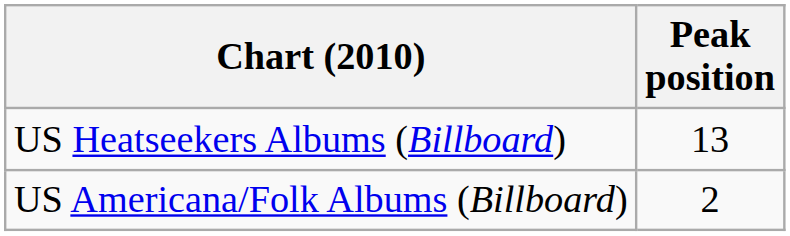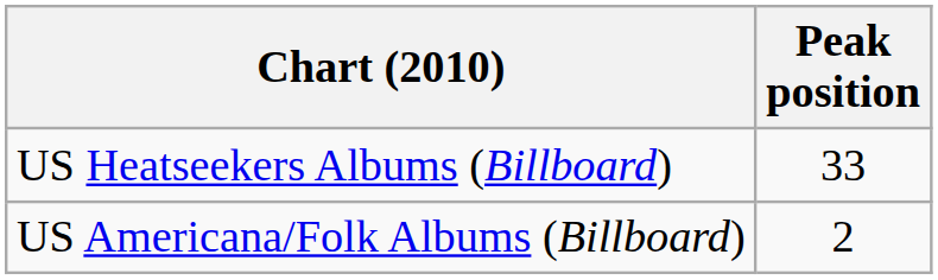 <table class="wikitable">
 <tr>
 <th>Chart (2010)</th>
 <th>Peak<br>position</th>
 </tr>
 <tr>
 <td>US <a href='#'>Heatseekers Albums</a> (<em><a href='#'>Billboard</a></em>)</td>
-<td style="text-align:center;">13</td>
+<td style="text-align:center;">33</td>
 </tr>
 <tr>
 <td>US <a href='#'>Americana/Folk Albums</a> (<em>Billboard</em>)</td>
 <td style="text-align:center;">2</td>
 </tr>
 </table>
